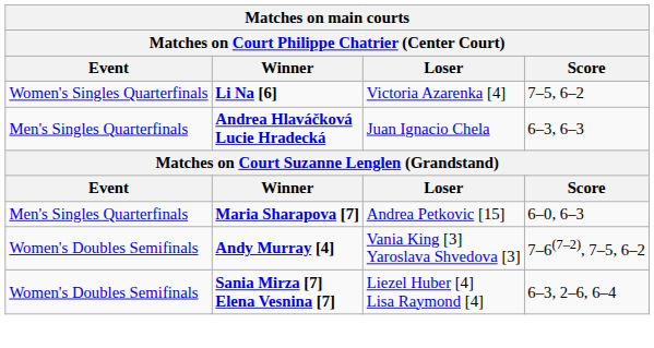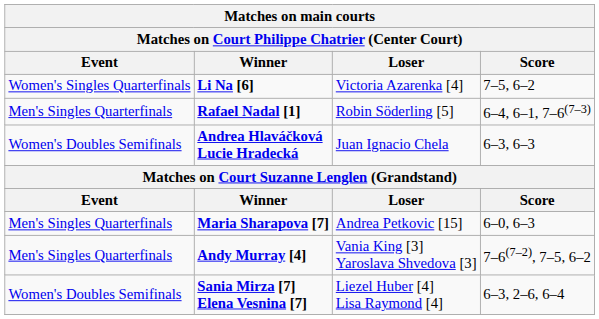 <table class="wikitable collapsible uncollapsed" style="margin:auto;">
 <tr>
 <th colspan="4" style="white-space:nowrap;">Matches on main courts</th>
 </tr>
 <tr>
 <th colspan="4"><strong>Matches on <a href='#'>Court Philippe Chatrier</a> (Center Court)</strong></th>
 </tr>
 <tr>
 <th>Event</th>
 <th>Winner</th>
 <th>Loser</th>
 <th>Score</th>
 </tr>
 <tr>
 <td><a href='#'>Women's Singles Quarterfinals</a></td>
 <td> <strong><a href='#'>Li Na</a> [6]</strong></td>
 <td> <a href='#'>Victoria Azarenka</a> [4]</td>
 <td>7–5, 6–2</td>
 </tr>
 <tr>
 <td><a href='#'>Men's Singles Quarterfinals</a></td>
+<td> <strong><a href='#'>Rafael Nadal</a> [1]</strong></td>
+<td> <a href='#'>Robin Söderling</a> [5]</td>
+<td>6–4, 6–1, 7–6<sup>(7–3)</sup></td>
+</tr>
+<tr>
+<td><a href='#'>Women's Doubles Semifinals</a></td>
 <td> <strong><a href='#'>Andrea Hlaváčková</a> <br>  <a href='#'>Lucie Hradecká</a></strong></td>
 <td> <a href='#'>Juan Ignacio Chela</a></td>
 <td>6–3, 6–3</td>
 </tr>
 <tr>
 <th colspan="4"><strong>Matches on <a href='#'>Court Suzanne Lenglen</a> (Grandstand)</strong></th>
 </tr>
 <tr>
 <th>Event</th>
 <th>Winner</th>
 <th>Loser</th>
 <th>Score</th>
 </tr>
 <tr>
 <td><a href='#'>Men's Singles Quarterfinals</a></td>
 <td> <strong><a href='#'>Maria Sharapova</a> [7]</strong></td>
 <td> <a href='#'>Andrea Petkovic</a> [15]</td>
 <td>6–0, 6–3</td>
 </tr>
 <tr>
-<td><a href='#'>Women's Doubles Semifinals</a></td>
+<td><a href='#'>Men's Singles Quarterfinals</a></td>
 <td> <strong><a href='#'>Andy Murray</a> [4]</strong></td>
 <td> <a href='#'>Vania King</a> [3] <br>  <a href='#'>Yaroslava Shvedova</a> [3]</td>
 <td>7–6<sup>(7–2)</sup>, 7–5, 6–2</td>
 </tr>
 <tr>
 <td><a href='#'>Women's Doubles Semifinals</a></td>
 <td> <strong><a href='#'>Sania Mirza</a> [7] <br>  <a href='#'>Elena Vesnina</a> [7]</strong></td>
 <td> <a href='#'>Liezel Huber</a> [4] <br>  <a href='#'>Lisa Raymond</a> [4]</td>
 <td>6–3, 2–6, 6–4</td>
 </tr>
 </table>
